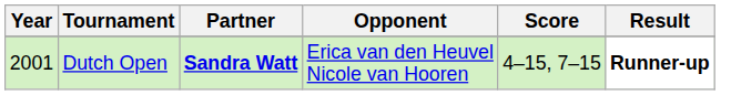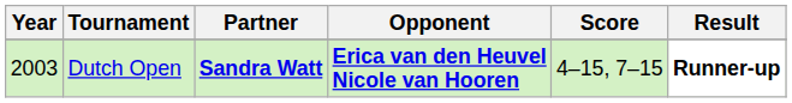 <table class="sortable wikitable" style="font-size:90%;">
 <tr>
 <th>Year</th>
 <th>Tournament</th>
 <th>Partner</th>
 <th>Opponent</th>
 <th>Score</th>
 <th>Result</th>
 </tr>
 <tr>
 </tr>
 <tr style="background:#D4F1C5">
-<td align="center">2001</td>
+<td align="center">2003</td>
 <td align="left"><a href='#'>Dutch Open</a></td>
 <td align="left"><strong> <a href='#'>Sandra Watt</a></strong></td>
-<td align="left"> <a href='#'>Erica van den Heuvel</a> <br>  <a href='#'>Nicole van Hooren</a></td>
+<td align="left"><strong> <a href='#'>Erica van den Heuvel</a> <br>  <a href='#'>Nicole van Hooren</a></strong></td>
 <td align="left">4–15, 7–15</td>
 <td style="text-align:left; background:white"> <strong>Runner-up</strong></td>
 </tr>
 </table>
